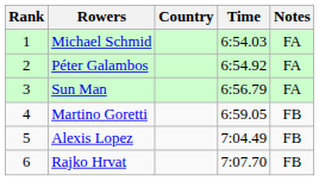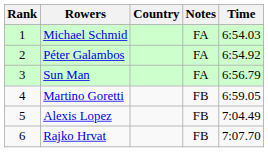 <table class="wikitable" style="text-align:center">
 <tr>
 <th>Rank</th>
 <th>Rowers</th>
 <th>Country</th>
+<th>Notes</th>
 <th>Time</th>
-<th>Notes</th>
 </tr>
 <tr bgcolor=ccffcc>
 <td>1</td>
 <td align="left"><a href='#'>Michael Schmid</a></td>
 <td align="left"></td>
+<td>FA</td>
 <td>6:54.03</td>
-<td>FA</td>
 </tr>
 <tr bgcolor=ccffcc>
 <td>2</td>
 <td align="left"><a href='#'>Péter Galambos</a></td>
 <td align="left"></td>
+<td>FA</td>
 <td>6:54.92</td>
-<td>FA</td>
 </tr>
 <tr bgcolor=ccffcc>
 <td>3</td>
 <td align="left"><a href='#'>Sun Man</a></td>
 <td align="left"></td>
+<td>FA</td>
 <td>6:56.79</td>
-<td>FA</td>
 </tr>
 <tr>
 <td>4</td>
 <td align="left"><a href='#'>Martino Goretti</a></td>
 <td align="left"></td>
+<td>FB</td>
 <td>6:59.05</td>
-<td>FB</td>
 </tr>
 <tr>
 <td>5</td>
 <td align="left"><a href='#'>Alexis Lopez</a></td>
 <td align="left"></td>
+<td>FB</td>
 <td>7:04.49</td>
-<td>FB</td>
 </tr>
 <tr>
 <td>6</td>
 <td align="left"><a href='#'>Rajko Hrvat</a></td>
 <td align="left"></td>
+<td>FB</td>
 <td>7:07.70</td>
-<td>FB</td>
 </tr>
 </table>
